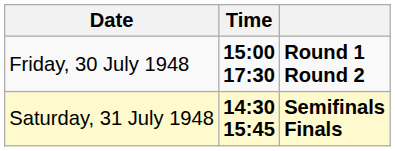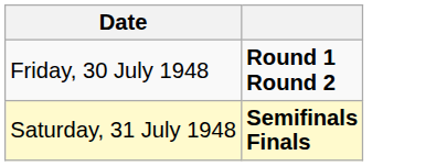 <table class="wikitable">
 <tr>
 <th>Date</th>
-<th>Time</th>
 <th></th>
 </tr>
 <tr>
 <td>Friday, 30 July 1948</td>
-<td><strong>15:00<br>17:30</strong></td>
 <td><strong>Round 1<br>Round 2</strong></td>
 </tr>
 <tr>
 <td style=background:lemonchiffon>Saturday, 31 July 1948</td>
-<td style=background:lemonchiffon><strong>14:30<br>15:45</strong></td>
 <td style=background:lemonchiffon><strong>Semifinals<br>Finals</strong></td>
 </tr>
 </table>
